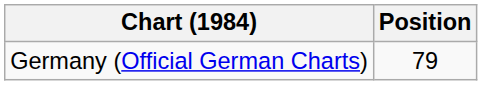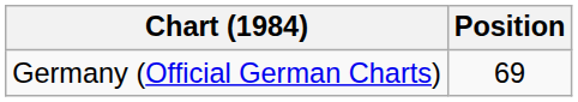 <table class="wikitable">
 <tr>
 <th>Chart (1984)</th>
 <th>Position</th>
 </tr>
 <tr>
 <td>Germany (<a href='#'>Official German Charts</a>)</td>
-<td align="center">79</td>
+<td align="center">69</td>
 </tr>
 </table>
